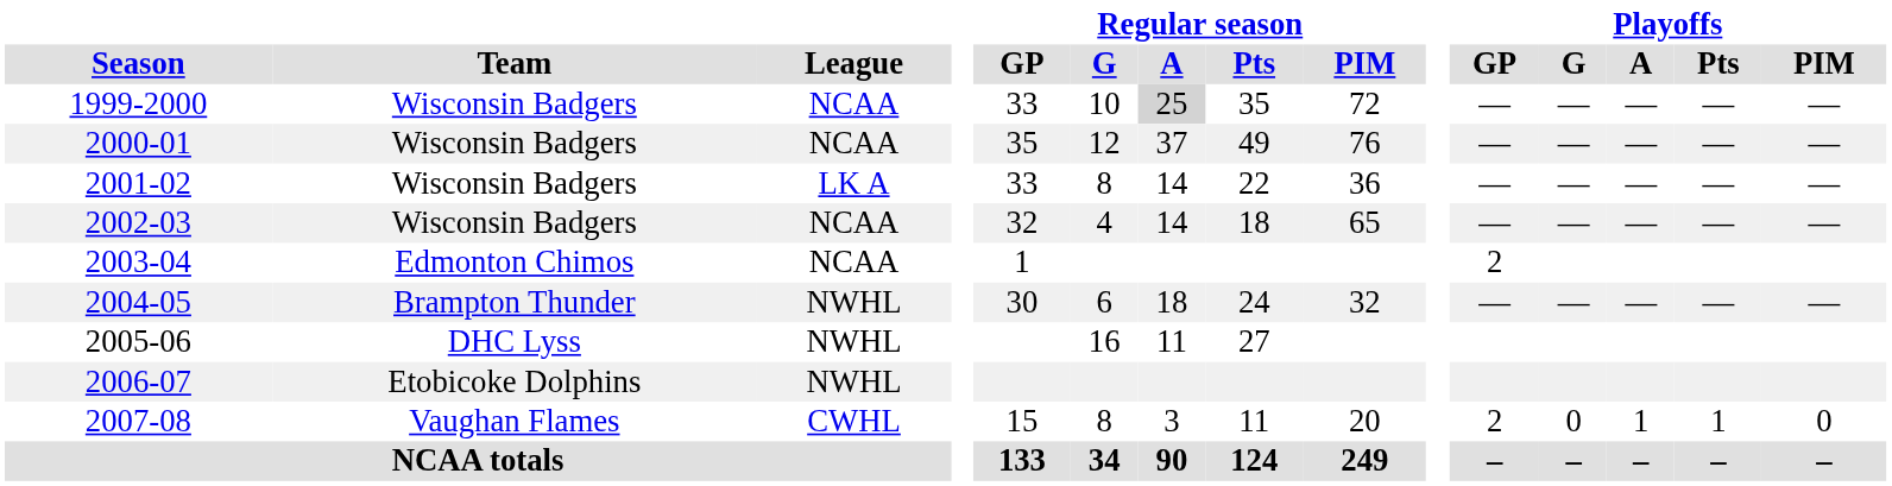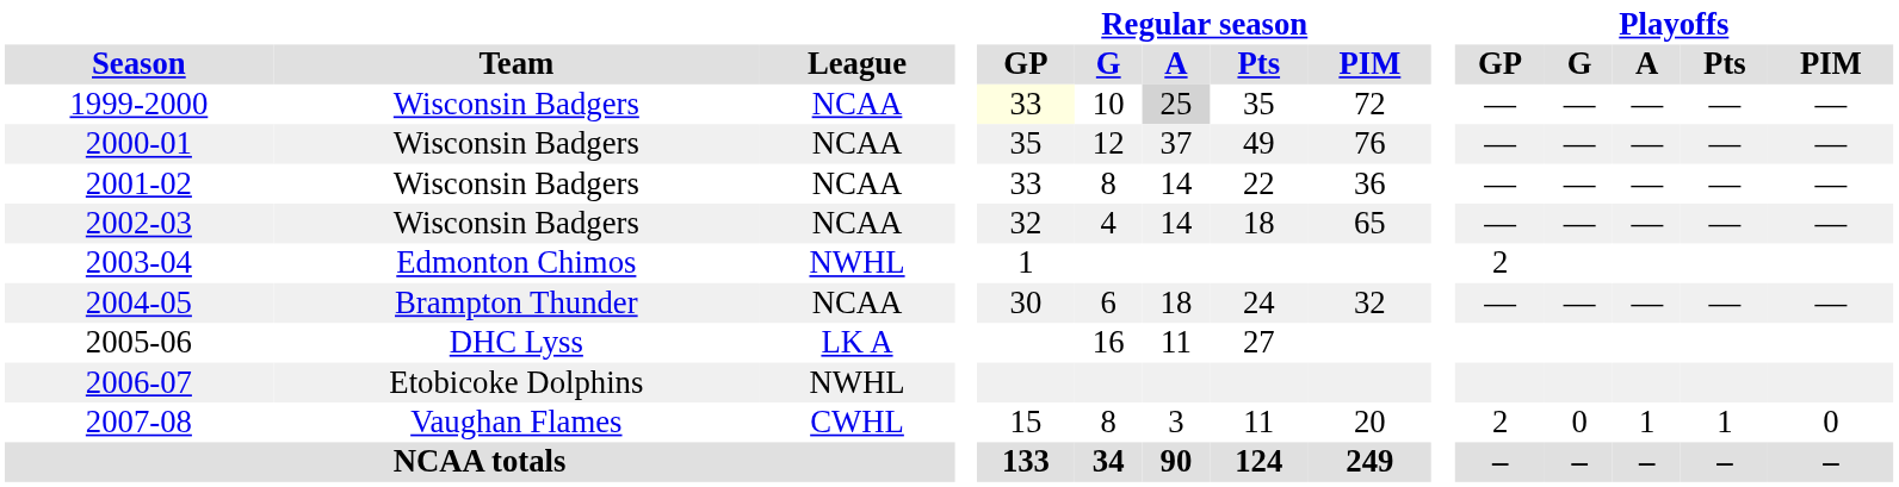 <table border="0" cellpadding="1" cellspacing="0" width="75%" style="text-align:center">
 <tr>
 <th colspan="3" bgcolor="#ffffff"> </th>
 <th rowspan="98" bgcolor="#ffffff"> </th>
 <th colspan="5"><a href='#'>Regular season</a></th>
 <th rowspan="98" bgcolor="#ffffff"> </th>
 <th colspan="5"><a href='#'>Playoffs</a></th>
 </tr>
 <tr bgcolor="#e0e0e0">
 <th><a href='#'>Season</a></th>
 <th>Team</th>
 <th>League</th>
 <th>GP</th>
 <th><a href='#'>G</a></th>
 <th><a href='#'>A</a></th>
 <th><a href='#'>Pts</a></th>
 <th><a href='#'>PIM</a></th>
 <th>GP</th>
 <th>G</th>
 <th>A</th>
 <th>Pts</th>
 <th>PIM</th>
 </tr>
 <tr>
 <td><a href='#'>1999-2000</a></td>
 <td><a href='#'>Wisconsin Badgers</a></td>
 <td><a href='#'>NCAA</a></td>
-<td>33</td>
+<td style="background: lightyellow;">33</td>
 <td>10</td>
 <td style="background: lightgrey;">25</td>
 <td>35</td>
 <td>72</td>
 <td>—</td>
 <td>—</td>
 <td>—</td>
 <td>—</td>
 <td>—</td>
 </tr>
 <tr bgcolor="#f0f0f0">
 <td><a href='#'>2000-01</a></td>
 <td>Wisconsin Badgers</td>
 <td>NCAA</td>
 <td>35</td>
 <td>12</td>
 <td>37</td>
 <td>49</td>
 <td>76</td>
 <td>—</td>
 <td>—</td>
 <td>—</td>
 <td>—</td>
 <td>—</td>
 </tr>
 <tr>
 <td><a href='#'>2001-02</a></td>
 <td>Wisconsin Badgers</td>
-<td><a href='#'>LK A</a></td>
+<td>NCAA</td>
 <td>33</td>
 <td>8</td>
 <td>14</td>
 <td>22</td>
 <td>36</td>
 <td>—</td>
 <td>—</td>
 <td>—</td>
 <td>—</td>
 <td>—</td>
 </tr>
 <tr bgcolor="#f0f0f0">
 <td><a href='#'>2002-03</a></td>
 <td>Wisconsin Badgers</td>
 <td>NCAA</td>
 <td>32</td>
 <td>4</td>
 <td>14</td>
 <td>18</td>
 <td>65</td>
 <td>—</td>
 <td>—</td>
 <td>—</td>
 <td>—</td>
 <td>—</td>
 </tr>
 <tr>
 <td><a href='#'>2003-04</a></td>
 <td><a href='#'>Edmonton Chimos</a></td>
-<td>NCAA</td>
+<td><a href='#'>NWHL</a></td>
 <td>1</td>
 <td></td>
 <td></td>
 <td></td>
 <td></td>
 <td>2</td>
 <td></td>
 <td></td>
 <td></td>
 <td></td>
 </tr>
 <tr bgcolor="#f0f0f0">
 <td><a href='#'>2004-05</a></td>
 <td><a href='#'>Brampton Thunder</a></td>
-<td>NWHL</td>
+<td>NCAA</td>
 <td>30</td>
 <td>6</td>
 <td>18</td>
 <td>24</td>
 <td>32</td>
 <td>—</td>
 <td>—</td>
 <td>—</td>
 <td>—</td>
 <td>—</td>
 </tr>
 <tr>
 <td>2005-06</td>
 <td><a href='#'>DHC Lyss</a></td>
-<td>NWHL</td>
+<td><a href='#'>LK A</a></td>
 <td></td>
 <td>16</td>
 <td>11</td>
 <td>27</td>
 <td></td>
 <td></td>
 <td></td>
 <td></td>
 <td></td>
 <td></td>
 </tr>
 <tr bgcolor="#f0f0f0">
 <td><a href='#'>2006-07</a></td>
 <td>Etobicoke Dolphins</td>
 <td>NWHL</td>
 <td></td>
 <td></td>
 <td></td>
 <td></td>
 <td></td>
 <td></td>
 <td></td>
 <td></td>
 <td></td>
 <td></td>
 </tr>
 <tr>
 <td><a href='#'>2007-08</a></td>
 <td><a href='#'>Vaughan Flames</a></td>
 <td><a href='#'>CWHL</a></td>
 <td>15</td>
 <td>8</td>
 <td>3</td>
 <td>11</td>
 <td>20</td>
 <td>2</td>
 <td>0</td>
 <td>1</td>
 <td>1</td>
 <td>0</td>
 </tr>
 <tr bgcolor="#e0e0e0">
 <th colspan="3">NCAA totals</th>
 <th>133</th>
 <th>34</th>
 <th>90</th>
 <th>124</th>
 <th>249</th>
 <th>–</th>
 <th>–</th>
 <th>–</th>
 <th>–</th>
 <th>–</th>
 </tr>
 </table>
